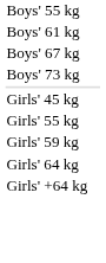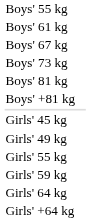 <table>
 <tr>
 <td>Boys' 55 kg</td>
 <td></td>
 <td nowrap></td>
 <td></td>
 </tr>
 <tr>
 <td>Boys' 61 kg</td>
 <td></td>
 <td></td>
 <td></td>
 </tr>
 <tr>
 <td>Boys' 67 kg</td>
 <td></td>
 <td></td>
 <td></td>
 </tr>
 <tr>
 <td>Boys' 73 kg</td>
 <td></td>
 <td></td>
 <td></td>
 </tr>
+<tr>
+<td>Boys' 81 kg</td>
+<td></td>
+<td></td>
+<td></td>
+</tr>
+<tr>
+<td nowrap>Boys' +81 kg</td>
+<td nowrap></td>
+<td></td>
+<td></td>
+</tr>
 <tr bgcolor=#dddddd>
 <td colspan=4></td>
 </tr>
 <tr>
 <td>Girls' 45 kg</td>
+<td></td>
+<td></td>
+<td></td>
+</tr>
+<tr>
+<td>Girls' 49 kg</td>
 <td></td>
 <td></td>
 <td></td>
 </tr>
 <tr>
 <td>Girls' 55 kg</td>
 <td></td>
 <td></td>
 <td></td>
 </tr>
 <tr>
 <td>Girls' 59 kg</td>
 <td></td>
 <td></td>
 <td></td>
 </tr>
 <tr>
 <td>Girls' 64 kg</td>
 <td></td>
 <td></td>
 <td></td>
 </tr>
 <tr>
 <td>Girls' +64 kg</td>
 <td></td>
 <td></td>
 <td nowrap></td>
 </tr>
 </table>
